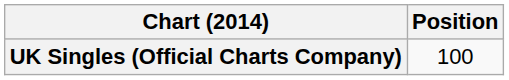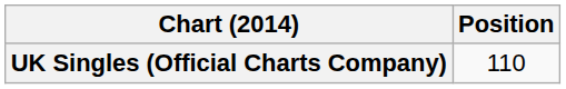 <table class="wikitable sortable plainrowheaders" style="text-align:center;">
 <tr>
 <th scope="col">Chart (2014)</th>
 <th scope="col">Position</th>
 </tr>
 <tr>
 <th scope="row">UK Singles (Official Charts Company)</th>
-<td>100</td>
+<td>110</td>
 </tr>
 </table>
